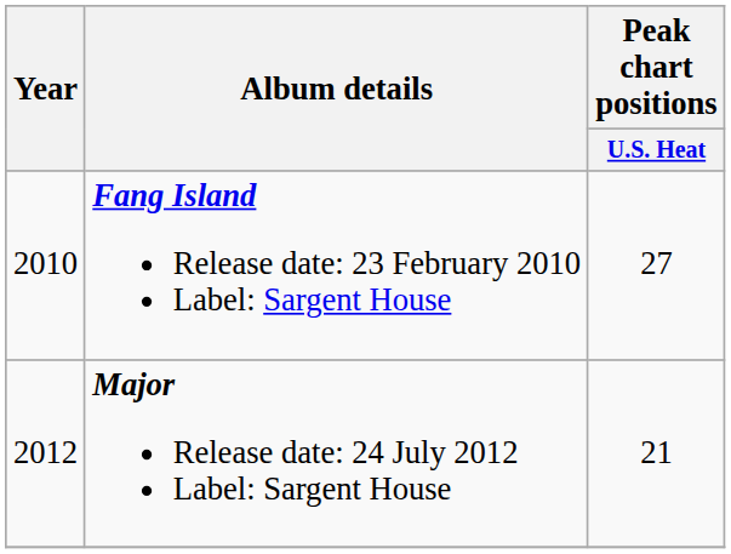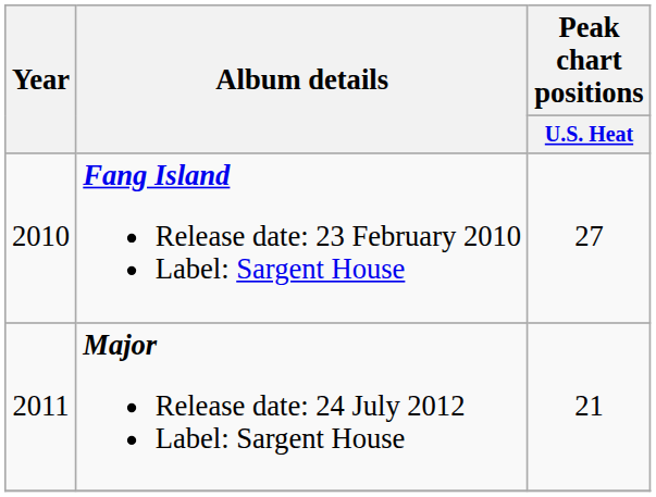 <table class="wikitable" style="text-align:center;">
 <tr>
 <th rowspan="2">Year</th>
 <th rowspan="2">Album details</th>
 <th colspan="1">Peak chart positions</th>
 </tr>
 <tr>
 <th style="width:4em;font-size:75%"><a href='#'>U.S. Heat</a></th>
 </tr>
 <tr>
 <td>2010</td>
 <td align="left"><strong><em><a href='#'>Fang Island</a></em></strong><br><ul><li>Release date: 23 February 2010</li><li>Label: <a href='#'>Sargent House</a></li></ul></td>
 <td style="text-align:center;">27</td>
 </tr>
 <tr>
-<td>2012</td>
+<td>2011</td>
 <td align="left"><strong><em>Major</em></strong><br><ul><li>Release date: 24 July 2012</li><li>Label: Sargent House</li></ul></td>
 <td style="text-align:center;">21</td>
 </tr>
 <tr>
 </tr>
 </table>
